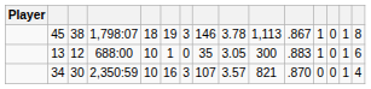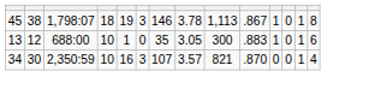 <table class="wikitable sortable" style="text-align:center;">
 <tr>
-<th>Player</th>
 <th></th>
 <th></th>
 <th></th>
 <th></th>
 <th></th>
 <th></th>
 <th></th>
 <th></th>
 <th></th>
 <th></th>
 <th></th>
 <th></th>
 <th></th>
 <th></th>
 </tr>
 <tr>
-<td style="text-align:left;"></td>
 <td>45</td>
 <td>38</td>
 <td>1,798:07</td>
 <td>18</td>
 <td>19</td>
 <td>3</td>
 <td>146</td>
 <td>3.78</td>
 <td>1,113</td>
 <td>.867</td>
 <td>1</td>
 <td>0</td>
 <td>1</td>
 <td>8</td>
 </tr>
 <tr>
-<td style="text-align:left;"></td>
 <td>13</td>
 <td>12</td>
 <td>688:00</td>
 <td>10</td>
 <td>1</td>
 <td>0</td>
 <td>35</td>
 <td>3.05</td>
 <td>300</td>
 <td>.883</td>
 <td>1</td>
 <td>0</td>
 <td>1</td>
 <td>6</td>
 </tr>
 <tr>
-<td style="text-align:left;"></td>
 <td>34</td>
 <td>30</td>
 <td>2,350:59</td>
 <td>10</td>
 <td>16</td>
 <td>3</td>
 <td>107</td>
 <td>3.57</td>
 <td>821</td>
 <td>.870</td>
 <td>0</td>
 <td>0</td>
 <td>1</td>
 <td>4</td>
 </tr>
 </table>
